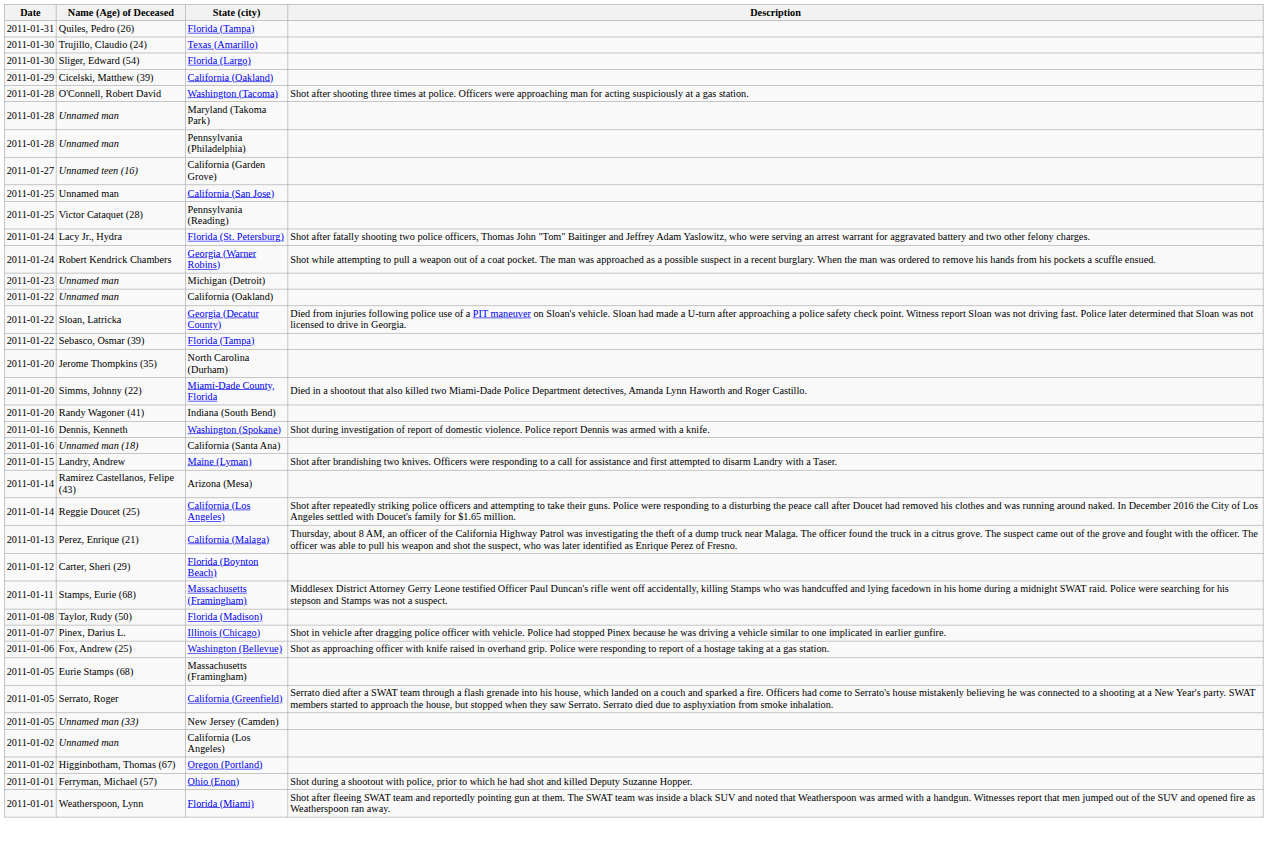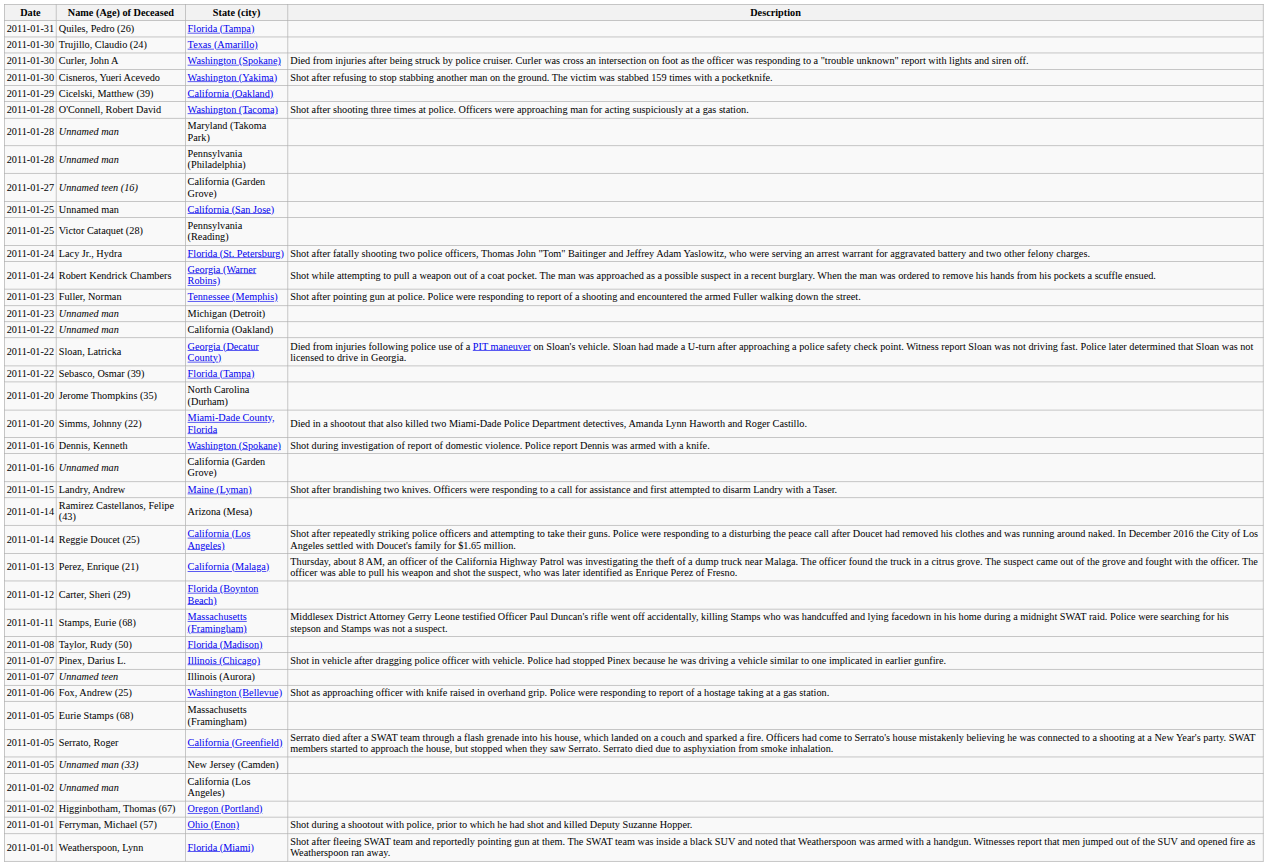 <table class="wikitable sortable" id="killed">
 <tr>
 <th>Date</th>
 <th nowrap>Name (Age) of Deceased</th>
 <th>State (city)</th>
 <th>Description</th>
 </tr>
 <tr>
 <td>2011-01-31</td>
 <td>Quiles, Pedro (26)</td>
 <td><a href='#'>Florida (Tampa)</a></td>
 <td></td>
 </tr>
 <tr>
 <td>2011-01-30</td>
 <td>Trujillo, Claudio (24)</td>
 <td><a href='#'>Texas (Amarillo)</a></td>
 <td></td>
 </tr>
 <tr>
-<td>2011-01-30</td>
-<td>Sliger, Edward (54)</td>
-<td><a href='#'>Florida (Largo)</a></td>
-<td></td>
+<td nowrap="">2011-01-30</td>
+<td>Curler, John A</td>
+<td><a href='#'>Washington (Spokane)</a></td>
+<td>Died from injuries after being struck by police cruiser.  Curler was cross an intersection on foot as the officer was responding to a "trouble unknown" report with lights and siren off.</td>
+</tr>
+<tr>
+<td nowrap="">2011-01-30</td>
+<td>Cisneros, Yueri Acevedo</td>
+<td><a href='#'>Washington (Yakima)</a></td>
+<td>Shot after refusing to stop stabbing another man on the ground. The victim was stabbed 159 times with a pocketknife.</td>
 </tr>
 <tr>
 <td>2011-01-29</td>
 <td>Cicelski, Matthew (39)</td>
 <td><a href='#'>California (Oakland)</a></td>
 <td></td>
 </tr>
 <tr>
 <td nowrap="">2011-01-28</td>
 <td>O'Connell, Robert David</td>
 <td><a href='#'>Washington (Tacoma)</a></td>
 <td>Shot after shooting three times at police.  Officers were approaching man for acting suspiciously at a gas station.</td>
 </tr>
 <tr>
 <td>2011-01-28</td>
 <td><em>Unnamed man</em></td>
 <td>Maryland (Takoma Park)</td>
 <td></td>
 </tr>
 <tr>
 <td>2011-01-28</td>
 <td><em>Unnamed man</em></td>
 <td>Pennsylvania (Philadelphia)</td>
 <td></td>
 </tr>
 <tr>
 <td>2011-01-27</td>
 <td><em>Unnamed teen (16)</em></td>
 <td>California (Garden Grove)</td>
 <td></td>
 </tr>
 <tr>
 <td>2011-01-25</td>
 <td>Unnamed man</td>
 <td><a href='#'>California (San Jose)</a></td>
 <td></td>
 </tr>
 <tr>
 <td>2011-01-25</td>
 <td>Victor Cataquet (28)</td>
 <td>Pennsylvania (Reading)</td>
 <td></td>
 </tr>
 <tr>
 <td nowrap="">2011-01-24</td>
 <td>Lacy Jr., Hydra</td>
 <td><a href='#'>Florida (St. Petersburg)</a></td>
 <td>Shot after fatally shooting two police officers, Thomas John "Tom" Baitinger and Jeffrey Adam Yaslowitz, who were serving an arrest warrant for aggravated battery and two other felony charges.</td>
 </tr>
 <tr>
 <td nowrap="">2011-01-24</td>
 <td>Robert Kendrick Chambers</td>
 <td><a href='#'>Georgia (Warner Robins)</a></td>
 <td>Shot while attempting to pull a weapon out of a coat pocket.  The man was approached as a possible suspect in a recent burglary.  When the man was ordered to remove his hands from his pockets a scuffle ensued.</td>
 </tr>
 <tr>
+<td nowrap="">2011-01-23</td>
+<td>Fuller, Norman</td>
+<td><a href='#'>Tennessee (Memphis)</a></td>
+<td>Shot after pointing gun at police. Police were responding to report of a shooting and encountered the armed Fuller walking down the street.</td>
+</tr>
+<tr>
 <td>2011-01-23</td>
 <td><em>Unnamed man</em></td>
 <td>Michigan (Detroit)</td>
 <td></td>
 </tr>
 <tr>
 <td>2011-01-22</td>
 <td><em>Unnamed man</em></td>
 <td>California (Oakland)</td>
 <td></td>
 </tr>
 <tr>
 <td nowrap="">2011-01-22</td>
 <td>Sloan, Latricka</td>
 <td><a href='#'>Georgia (Decatur County)</a></td>
 <td>Died from injuries following police use of a <a href='#'>PIT maneuver</a> on Sloan's vehicle.  Sloan had made a U-turn after approaching a police safety check point.  Witness report Sloan was not driving fast.  Police later determined that Sloan was not licensed to drive in Georgia.</td>
 </tr>
 <tr>
 <td>2011-01-22</td>
 <td>Sebasco, Osmar (39)</td>
 <td><a href='#'>Florida (Tampa)</a></td>
 <td></td>
 </tr>
 <tr>
 <td>2011-01-20</td>
 <td>Jerome Thompkins (35)</td>
 <td>North Carolina (Durham)</td>
 <td></td>
 </tr>
 <tr>
 <td>2011-01-20</td>
 <td>Simms, Johnny (22)</td>
 <td><a href='#'>Miami-Dade County, Florida</a></td>
 <td>Died in a shootout that also killed two Miami-Dade Police Department detectives, Amanda Lynn Haworth and Roger Castillo.</td>
 </tr>
 <tr>
-<td>2011-01-20</td>
-<td>Randy Wagoner (41)</td>
-<td>Indiana (South Bend)</td>
-<td></td>
-</tr>
-<tr>
 <td>2011-01-16</td>
 <td>Dennis, Kenneth</td>
 <td><a href='#'>Washington (Spokane)</a></td>
 <td>Shot during investigation of report of domestic violence. Police report Dennis was armed with a knife.</td>
 </tr>
 <tr>
 <td>2011-01-16</td>
-<td><em>Unnamed man (18)</em></td>
-<td>California (Santa Ana)</td>
+<td><em>Unnamed man</em></td>
+<td>California (Garden Grove)</td>
 <td></td>
 </tr>
 <tr>
 <td>2011-01-15</td>
 <td>Landry, Andrew</td>
 <td><a href='#'>Maine (Lyman)</a></td>
 <td>Shot after brandishing two knives. Officers were responding to a call for assistance and first attempted to disarm Landry with a Taser.</td>
 </tr>
 <tr>
 <td>2011-01-14</td>
 <td>Ramirez Castellanos, Felipe (43)</td>
 <td>Arizona (Mesa)</td>
 <td></td>
 </tr>
 <tr>
 <td>2011-01-14</td>
 <td>Reggie Doucet (25)</td>
 <td><a href='#'>California (Los Angeles)</a></td>
 <td>Shot after repeatedly striking police officers and attempting to take their guns. Police were responding to a disturbing the peace call after Doucet had removed his clothes and was running around naked. In December 2016 the City of Los Angeles settled with Doucet's family for $1.65 million.</td>
 </tr>
 <tr>
 <td>2011-01-13</td>
 <td>Perez, Enrique (21)</td>
 <td><a href='#'>California (Malaga)</a></td>
 <td>Thursday, about 8 AM, an officer of the California Highway Patrol was investigating the theft of a dump truck near Malaga.  The officer found the truck in a citrus grove.  The suspect came out of the grove and fought with the officer.  The officer was able to pull his weapon and shot the suspect, who was later identified as Enrique Perez of Fresno.</td>
 </tr>
 <tr>
 <td>2011-01-12</td>
 <td>Carter, Sheri (29)</td>
 <td><a href='#'>Florida (Boynton Beach)</a></td>
 <td></td>
 </tr>
 <tr>
 <td>2011-01-11</td>
 <td>Stamps, Eurie (68)</td>
 <td><a href='#'>Massachusetts (Framingham)</a></td>
 <td>Middlesex District Attorney Gerry Leone testified Officer Paul Duncan's rifle went off accidentally, killing Stamps who was handcuffed and lying facedown in his home during a midnight SWAT raid. Police were searching for his stepson and Stamps was not a suspect.</td>
 </tr>
 <tr>
 <td>2011-01-08</td>
 <td>Taylor, Rudy (50)</td>
 <td><a href='#'>Florida (Madison)</a></td>
 <td></td>
 </tr>
 <tr>
 <td>2011-01-07</td>
 <td>Pinex, Darius L.</td>
 <td><a href='#'>Illinois (Chicago)</a></td>
 <td>Shot in vehicle after dragging police officer with vehicle. Police had stopped Pinex because he was driving a vehicle similar to one implicated in earlier gunfire.</td>
 </tr>
 <tr>
+<td>2011-01-07</td>
+<td><em>Unnamed teen</em></td>
+<td>Illinois (Aurora)</td>
+<td></td>
+</tr>
+<tr>
 <td>2011-01-06</td>
 <td>Fox, Andrew (25)</td>
 <td><a href='#'>Washington (Bellevue)</a></td>
 <td>Shot as approaching officer with knife raised in overhand grip.  Police were responding to report of a hostage taking at a gas station.</td>
 </tr>
 <tr>
 <td>2011-01-05</td>
 <td>Eurie Stamps (68)</td>
 <td>Massachusetts (Framingham)</td>
 <td></td>
 </tr>
 <tr>
 <td>2011-01-05</td>
 <td>Serrato, Roger</td>
 <td><a href='#'>California (Greenfield)</a></td>
 <td>Serrato died after a SWAT team through a flash grenade into his house, which landed on a couch and sparked a fire. Officers had come to Serrato's house mistakenly believing he was connected to a shooting at a New Year's party. SWAT members started to approach the house, but stopped when they saw Serrato. Serrato died due to asphyxiation from smoke inhalation.</td>
 </tr>
 <tr>
 <td>2011-01-05</td>
 <td><em>Unnamed man (33)</em></td>
 <td>New Jersey (Camden)</td>
 <td></td>
 </tr>
 <tr>
 <td>2011-01-02</td>
 <td><em>Unnamed man</em></td>
 <td>California (Los Angeles)</td>
 <td></td>
 </tr>
 <tr>
 <td>2011-01-02</td>
 <td>Higginbotham, Thomas (67)</td>
 <td><a href='#'>Oregon (Portland)</a></td>
 <td></td>
 </tr>
 <tr>
 <td>2011-01-01</td>
 <td>Ferryman, Michael (57)</td>
 <td><a href='#'>Ohio (Enon)</a></td>
 <td>Shot during a shootout with police, prior to which he had shot and killed Deputy Suzanne Hopper.</td>
 </tr>
 <tr>
 <td>2011-01-01</td>
 <td>Weatherspoon, Lynn</td>
 <td><a href='#'>Florida (Miami)</a></td>
 <td>Shot after fleeing SWAT team and reportedly pointing gun at them. The SWAT team was inside a black SUV and noted that Weatherspoon was armed with a handgun. Witnesses report that men jumped out of the SUV and opened fire as Weatherspoon ran away.</td>
 </tr>
 </table>
